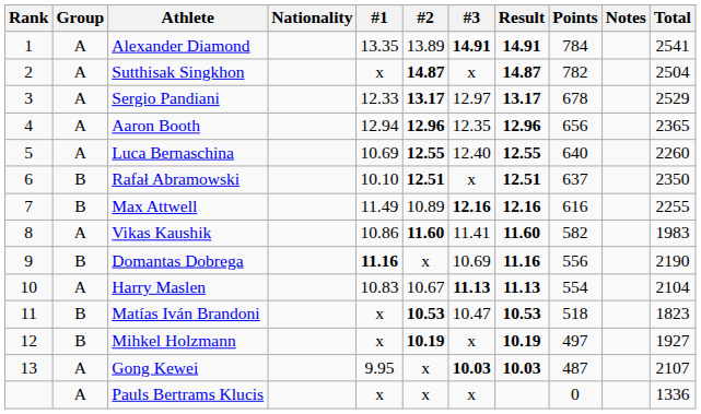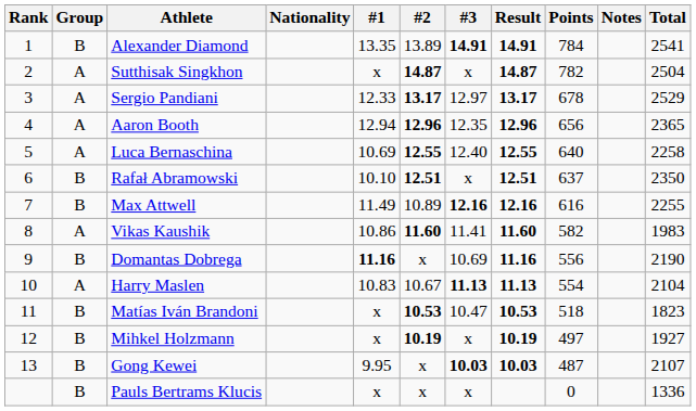 <table class="wikitable sortable" style="text-align:center">
 <tr>
 <th>Rank</th>
 <th>Group</th>
 <th>Athlete</th>
 <th>Nationality</th>
 <th>#1</th>
 <th>#2</th>
 <th>#3</th>
 <th>Result</th>
 <th>Points</th>
 <th>Notes</th>
 <th>Total</th>
 </tr>
 <tr>
 <td>1</td>
-<td>A</td>
+<td>B</td>
 <td align=left><a href='#'>Alexander Diamond</a></td>
 <td align=left></td>
 <td>13.35</td>
 <td>13.89</td>
 <td><strong>14.91</strong></td>
 <td><strong>14.91</strong></td>
 <td>784</td>
 <td></td>
 <td>2541</td>
 </tr>
 <tr>
 <td>2</td>
 <td>A</td>
 <td align=left><a href='#'>Sutthisak Singkhon</a></td>
 <td align=left></td>
 <td>x</td>
 <td><strong>14.87</strong></td>
 <td>x</td>
 <td><strong>14.87</strong></td>
 <td>782</td>
 <td></td>
 <td>2504</td>
 </tr>
 <tr>
 <td>3</td>
 <td>A</td>
 <td align=left><a href='#'>Sergio Pandiani</a></td>
 <td align=left></td>
 <td>12.33</td>
 <td><strong>13.17</strong></td>
 <td>12.97</td>
 <td><strong>13.17</strong></td>
 <td>678</td>
 <td></td>
 <td>2529</td>
 </tr>
 <tr>
 <td>4</td>
 <td>A</td>
 <td align=left><a href='#'>Aaron Booth</a></td>
 <td align=left></td>
 <td>12.94</td>
 <td><strong>12.96</strong></td>
 <td>12.35</td>
 <td><strong>12.96</strong></td>
 <td>656</td>
 <td></td>
 <td>2365</td>
 </tr>
 <tr>
 <td>5</td>
 <td>A</td>
 <td align=left><a href='#'>Luca Bernaschina</a></td>
 <td align=left></td>
 <td>10.69</td>
 <td><strong>12.55</strong></td>
 <td>12.40</td>
 <td><strong>12.55</strong></td>
 <td>640</td>
 <td></td>
-<td>2260</td>
+<td>2258</td>
 </tr>
 <tr>
 <td>6</td>
 <td>B</td>
 <td align=left><a href='#'>Rafał Abramowski</a></td>
 <td align=left></td>
 <td>10.10</td>
 <td><strong>12.51</strong></td>
 <td>x</td>
 <td><strong>12.51</strong></td>
 <td>637</td>
 <td></td>
 <td>2350</td>
 </tr>
 <tr>
 <td>7</td>
 <td>B</td>
 <td align=left><a href='#'>Max Attwell</a></td>
 <td align=left></td>
 <td>11.49</td>
 <td>10.89</td>
 <td><strong>12.16</strong></td>
 <td><strong>12.16</strong></td>
 <td>616</td>
 <td></td>
 <td>2255</td>
 </tr>
 <tr>
 <td>8</td>
 <td>A</td>
 <td align=left><a href='#'>Vikas Kaushik</a></td>
 <td align=left></td>
 <td>10.86</td>
 <td><strong>11.60</strong></td>
 <td>11.41</td>
 <td><strong>11.60</strong></td>
 <td>582</td>
 <td></td>
 <td>1983</td>
 </tr>
 <tr>
 <td>9</td>
 <td>B</td>
 <td align=left><a href='#'>Domantas Dobrega</a></td>
 <td align=left></td>
 <td><strong>11.16</strong></td>
 <td>x</td>
 <td>10.69</td>
 <td><strong>11.16</strong></td>
 <td>556</td>
 <td></td>
 <td>2190</td>
 </tr>
 <tr>
 <td>10</td>
 <td>A</td>
 <td align=left><a href='#'>Harry Maslen</a></td>
 <td align=left></td>
 <td>10.83</td>
 <td>10.67</td>
 <td><strong>11.13</strong></td>
 <td><strong>11.13</strong></td>
 <td>554</td>
 <td></td>
 <td>2104</td>
 </tr>
 <tr>
 <td>11</td>
 <td>B</td>
 <td align=left><a href='#'>Matías Iván Brandoni</a></td>
 <td align=left></td>
 <td>x</td>
 <td><strong>10.53</strong></td>
 <td>10.47</td>
 <td><strong>10.53</strong></td>
 <td>518</td>
 <td></td>
 <td>1823</td>
 </tr>
 <tr>
 <td>12</td>
 <td>B</td>
 <td align=left><a href='#'>Mihkel Holzmann</a></td>
 <td align=left></td>
 <td>x</td>
 <td><strong>10.19</strong></td>
 <td>x</td>
 <td><strong>10.19</strong></td>
 <td>497</td>
 <td></td>
 <td>1927</td>
 </tr>
 <tr>
 <td>13</td>
-<td>A</td>
+<td>B</td>
 <td align=left><a href='#'>Gong Kewei</a></td>
 <td align=left></td>
 <td>9.95</td>
 <td>x</td>
 <td><strong>10.03</strong></td>
 <td><strong>10.03</strong></td>
 <td>487</td>
 <td></td>
 <td>2107</td>
 </tr>
 <tr>
 <td></td>
-<td>A</td>
+<td>B</td>
 <td align=left><a href='#'>Pauls Bertrams Klucis</a></td>
 <td align=left></td>
 <td>x</td>
 <td>x</td>
 <td>x</td>
 <td><strong></strong></td>
 <td>0</td>
 <td></td>
 <td>1336</td>
 </tr>
 </table>
